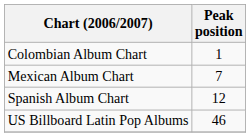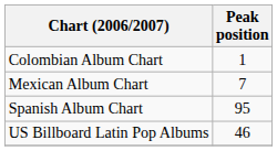 <table class="wikitable">
 <tr>
 <th align="left">Chart (2006/2007)</th>
 <th align="left">Peak<br>position</th>
 </tr>
 <tr>
 <td>Colombian Album Chart</td>
 <td align="center">1</td>
 </tr>
 <tr>
 <td>Mexican Album Chart</td>
 <td align="center">7</td>
 </tr>
 <tr>
 <td>Spanish Album Chart</td>
-<td align="center">12</td>
+<td align="center">95</td>
 </tr>
 <tr>
 <td>US Billboard Latin Pop Albums</td>
 <td align="center">46</td>
 </tr>
 <tr>
 </tr>
 </table>
